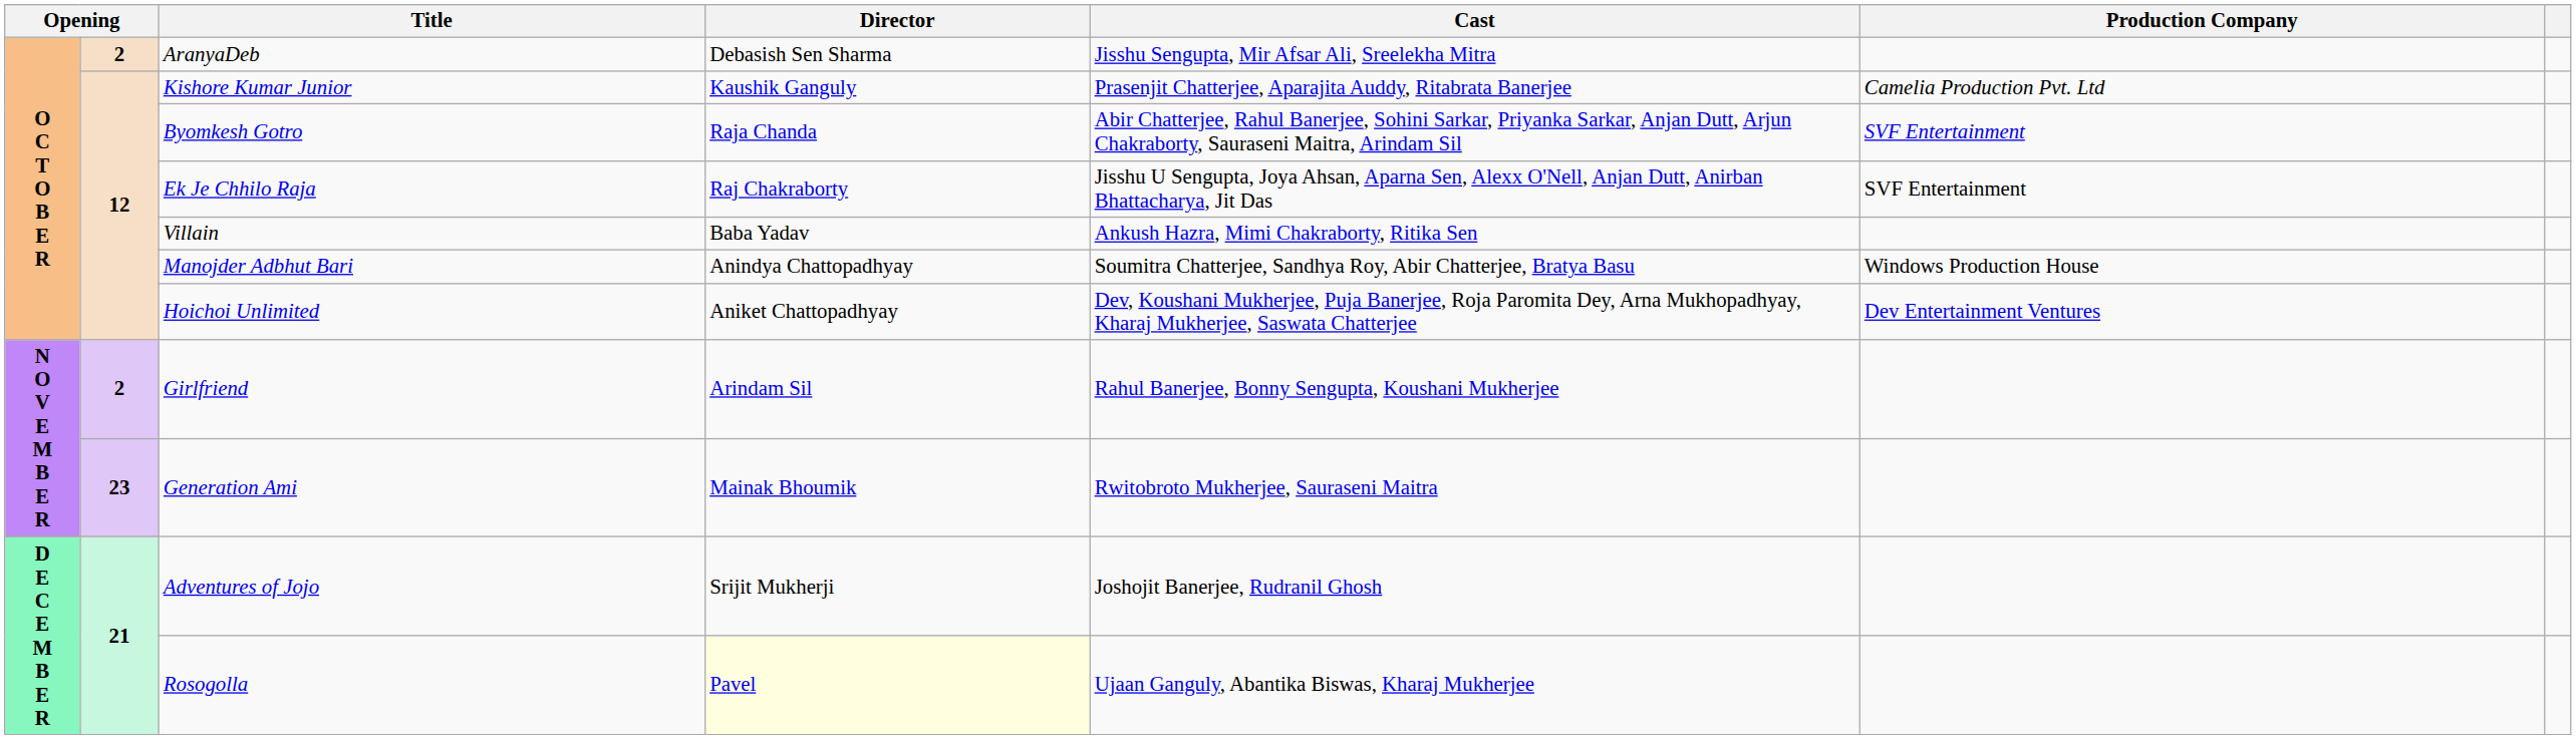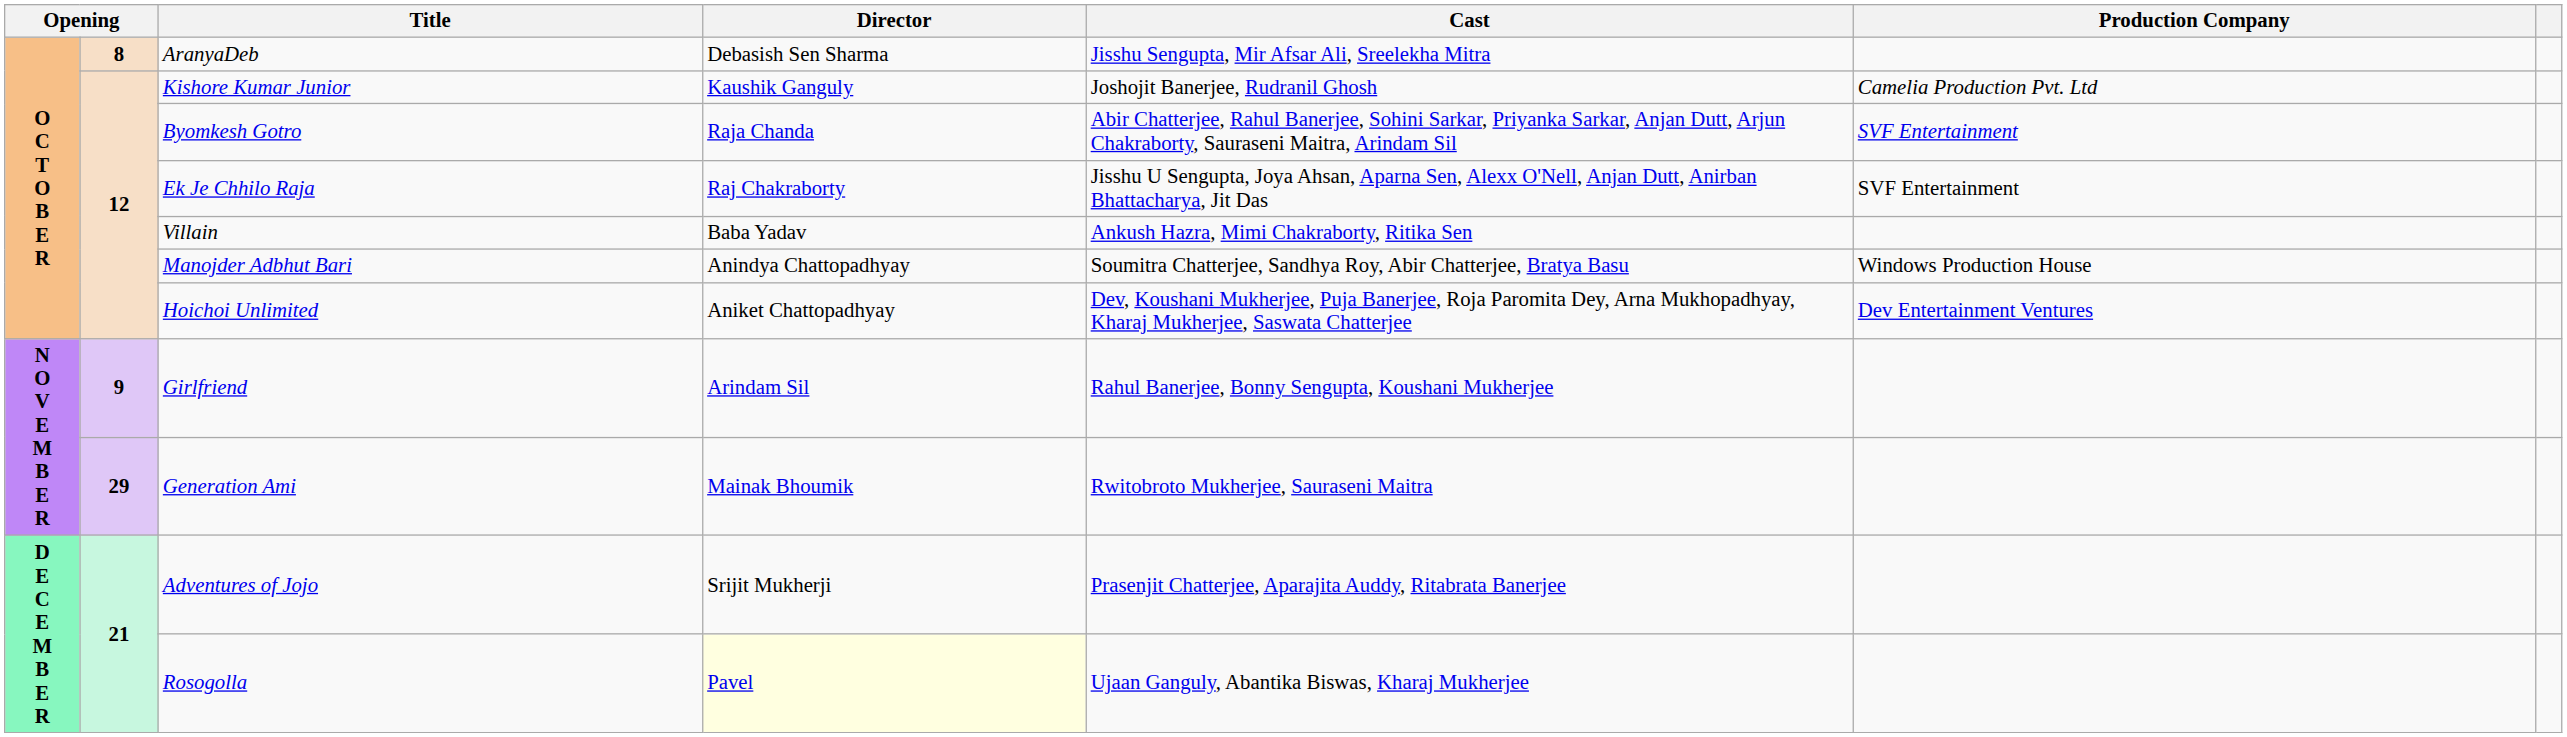 <table class="wikitable sortable">
 <tr>
 <th colspan="2" style="width:6%;">Opening</th>
 <th>Title</th>
 <th style="width:15%;">Director</th>
 <th style="width:30%;">Cast</th>
 <th>Production Company</th>
 <th></th>
 </tr>
 <tr>
 <th rowspan="7" style="text-align:center; background:#f7bf87">O<br>C<br>T<br>O<br>B<br>E<br>R</th>
-<td rowspan="1" style="text-align:center; background:#f7dfc7"><strong>2</strong></td>
+<td rowspan="1" style="text-align:center; background:#f7dfc7"><strong>8</strong></td>
 <td><em>AranyaDeb</em></td>
 <td>Debasish Sen Sharma</td>
 <td><a href='#'>Jisshu Sengupta</a>, <a href='#'>Mir Afsar Ali</a>, <a href='#'>Sreelekha Mitra</a></td>
 <td></td>
 <td></td>
 </tr>
 <tr>
 <td rowspan="6" style="text-align:center; background:#f7dfc7"><strong>12</strong></td>
 <td><em><a href='#'>Kishore Kumar Junior</a></em></td>
 <td><a href='#'>Kaushik Ganguly</a></td>
-<td><a href='#'>Prasenjit Chatterjee</a>, <a href='#'>Aparajita Auddy</a>, <a href='#'>Ritabrata Banerjee</a></td>
+<td>Joshojit Banerjee, <a href='#'>Rudranil Ghosh</a></td>
 <td><em>Camelia Production Pvt. Ltd</em></td>
 <td></td>
 </tr>
 <tr>
 <td><em><a href='#'>Byomkesh Gotro</a></em></td>
 <td><a href='#'>Raja Chanda</a></td>
 <td><a href='#'>Abir Chatterjee</a>, <a href='#'>Rahul Banerjee</a>, <a href='#'>Sohini Sarkar</a>, <a href='#'>Priyanka Sarkar</a>, <a href='#'>Anjan Dutt</a>, <a href='#'>Arjun Chakraborty</a>, Sauraseni Maitra, <a href='#'>Arindam Sil</a></td>
 <td><em><a href='#'>SVF Entertainment</a></em></td>
 <td></td>
 </tr>
 <tr>
 <td><em><a href='#'>Ek Je Chhilo Raja</a></em></td>
 <td><a href='#'>Raj Chakraborty</a></td>
 <td>Jisshu U Sengupta, Joya Ahsan, <a href='#'>Aparna Sen</a>, <a href='#'>Alexx O'Nell</a>, <a href='#'>Anjan Dutt</a>, <a href='#'>Anirban Bhattacharya</a>, Jit Das</td>
 <td>SVF Entertainment</td>
 <td></td>
 </tr>
 <tr>
 <td><em>Villain</em></td>
 <td>Baba Yadav</td>
 <td><a href='#'>Ankush Hazra</a>, <a href='#'>Mimi Chakraborty</a>, <a href='#'>Ritika Sen</a></td>
 <td></td>
 <td></td>
 </tr>
 <tr>
 <td><em><a href='#'>Manojder Adbhut Bari</a></em></td>
 <td>Anindya Chattopadhyay</td>
 <td>Soumitra Chatterjee, Sandhya Roy, Abir Chatterjee, <a href='#'>Bratya Basu</a></td>
 <td>Windows Production House</td>
 <td></td>
 </tr>
 <tr>
 <td><em><a href='#'>Hoichoi Unlimited</a></em></td>
 <td>Aniket Chattopadhyay</td>
 <td><a href='#'>Dev</a>, <a href='#'>Koushani Mukherjee</a>, <a href='#'>Puja Banerjee</a>, Roja Paromita Dey, Arna Mukhopadhyay, <a href='#'>Kharaj Mukherjee</a>, <a href='#'>Saswata Chatterjee</a></td>
 <td><a href='#'>Dev Entertainment Ventures</a></td>
 <td></td>
 </tr>
 <tr>
 <th rowspan="2" style="text-align:center; background:#bf87f7">N<br>O<br>V<br>E<br>M<br>B<br>E<br>R</th>
-<td style="text-align:center; background:#dfc7f7"><strong>2</strong></td>
+<td style="text-align:center; background:#dfc7f7"><strong>9</strong></td>
 <td><em><a href='#'>Girlfriend</a></em></td>
 <td><a href='#'>Arindam Sil</a></td>
 <td><a href='#'>Rahul Banerjee</a>, <a href='#'>Bonny Sengupta</a>, <a href='#'>Koushani Mukherjee</a></td>
 <td></td>
 <td></td>
 </tr>
 <tr>
-<td style="text-align:center; background:#dfc7f7"><strong>23</strong></td>
+<td style="text-align:center; background:#dfc7f7"><strong>29</strong></td>
 <td><em><a href='#'>Generation Ami</a></em></td>
 <td><a href='#'>Mainak Bhoumik</a></td>
 <td><a href='#'>Rwitobroto Mukherjee</a>, <a href='#'>Sauraseni Maitra</a></td>
 <td></td>
 <td></td>
 </tr>
 <tr>
 <th rowspan="2" style="text-align:center; background:#87f7bf">D<br>E<br>C<br>E<br>M<br>B<br>E<br>R</th>
 <td rowspan="2" style="text-align:center; background:#c7f7df"><strong>21</strong></td>
 <td><em><a href='#'>Adventures of Jojo</a></em></td>
 <td>Srijit Mukherji</td>
-<td>Joshojit Banerjee, <a href='#'>Rudranil Ghosh</a></td>
+<td><a href='#'>Prasenjit Chatterjee</a>, <a href='#'>Aparajita Auddy</a>, <a href='#'>Ritabrata Banerjee</a></td>
 <td></td>
 <td></td>
 </tr>
 <tr>
 <td><em><a href='#'>Rosogolla</a></em></td>
 <td style="background: lightyellow;"><a href='#'>Pavel</a></td>
 <td><a href='#'>Ujaan Ganguly</a>, Abantika Biswas, <a href='#'>Kharaj Mukherjee</a></td>
 <td></td>
 <td></td>
 </tr>
 </table>
